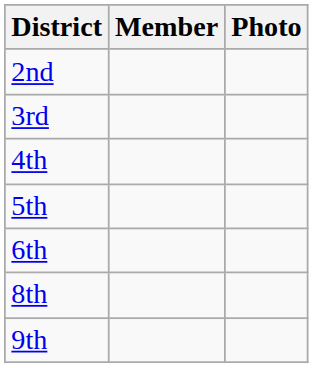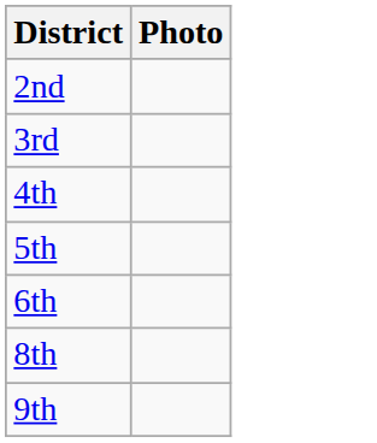 <table class="wikitable sortable">
 <tr>
 <th>District</th>
-<th>Member</th>
 <th>Photo</th>
 </tr>
 <tr>
 <td><a href='#'>2nd</a></td>
 <td></td>
-<td></td>
 </tr>
 <tr>
 <td><a href='#'>3rd</a></td>
-<td></td>
 <td></td>
 </tr>
 <tr>
 <td><a href='#'>4th</a></td>
 <td></td>
-<td></td>
 </tr>
 <tr>
 <td><a href='#'>5th</a></td>
-<td></td>
 <td></td>
 </tr>
 <tr>
 <td><a href='#'>6th</a></td>
 <td></td>
-<td></td>
 </tr>
 <tr>
 <td><a href='#'>8th</a></td>
-<td></td>
 <td></td>
 </tr>
 <tr>
 <td><a href='#'>9th</a></td>
 <td></td>
-<td></td>
 </tr>
 </table>
